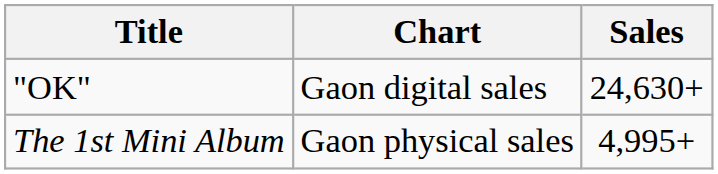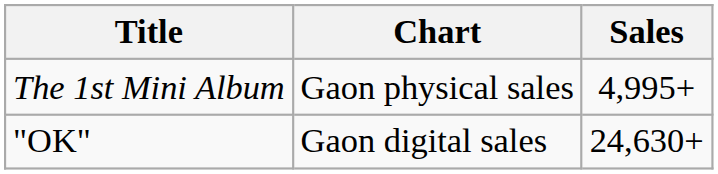 <table class="wikitable">
 <tr>
 <th>Title</th>
 <th>Chart</th>
 <th>Sales</th>
 </tr>
 <tr>
+<td><em>The 1st Mini Album</em></td>
+<td>Gaon physical sales</td>
+<td align="center">4,995+</td>
+</tr>
+<tr>
 <td>"OK"</td>
 <td rowspan="1">Gaon digital sales</td>
 <td align="center">24,630+</td>
 </tr>
-<tr>
-<td><em>The 1st Mini Album</em></td>
-<td>Gaon physical sales</td>
-<td align="center">4,995+</td>
-</tr>
 </table>
